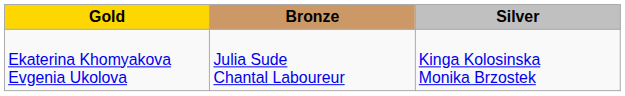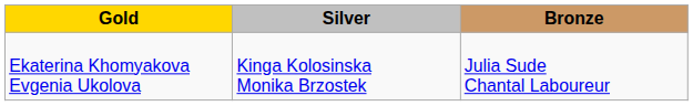 <table class="wikitable" style="text-align:left">
 <tr align="center">
 <td width=200 bgcolor=gold><strong>Gold</strong></td>
+<td width=200 bgcolor=silver><strong>Silver</strong></td>
 <td width=200 bgcolor=CC9966><strong>Bronze</strong></td>
-<td width=200 bgcolor=silver><strong>Silver</strong></td>
 </tr>
 <tr>
 <td><br><a href='#'>Ekaterina Khomyakova</a><br><a href='#'>Evgenia Ukolova</a></td>
+<td><br><a href='#'>Kinga Kolosinska</a><br><a href='#'>Monika Brzostek</a></td>
 <td><br><a href='#'>Julia Sude</a><br><a href='#'>Chantal Laboureur</a></td>
-<td><br><a href='#'>Kinga Kolosinska</a><br><a href='#'>Monika Brzostek</a></td>
 </tr>
 </table>
